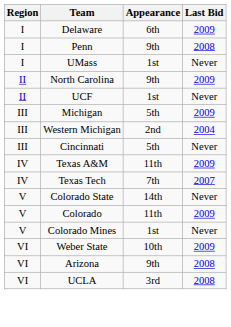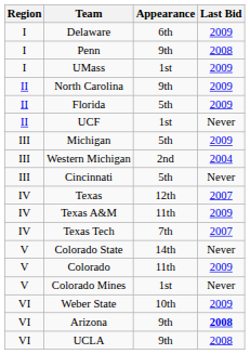 <table class="wikitable sortable" style="text-align:center">
 <tr>
 <th>Region</th>
 <th>Team</th>
 <th>Appearance</th>
 <th>Last Bid</th>
 </tr>
 <tr>
 <td>I</td>
 <td>Delaware</td>
 <td>6th</td>
 <td><a href='#'>2009</a></td>
 </tr>
 <tr>
 <td>I</td>
 <td>Penn</td>
 <td>9th</td>
 <td><a href='#'>2008</a></td>
 </tr>
 <tr>
 <td>I</td>
 <td>UMass</td>
 <td>1st</td>
-<td>Never</td>
+<td><a href='#'>2009</a></td>
 </tr>
 <tr>
 <td><a href='#'>II</a></td>
 <td>North Carolina</td>
 <td>9th</td>
+<td><a href='#'>2009</a></td>
+</tr>
+<tr>
+<td><a href='#'>II</a></td>
+<td>Florida</td>
+<td>5th</td>
 <td><a href='#'>2009</a></td>
 </tr>
 <tr>
 <td><a href='#'>II</a></td>
 <td>UCF</td>
 <td>1st</td>
 <td>Never</td>
 </tr>
 <tr>
 <td>III</td>
 <td>Michigan</td>
 <td>5th</td>
 <td><a href='#'>2009</a></td>
 </tr>
 <tr>
 <td>III</td>
 <td>Western Michigan</td>
 <td>2nd</td>
 <td><a href='#'>2004</a></td>
 </tr>
 <tr>
 <td>III</td>
 <td>Cincinnati</td>
 <td>5th</td>
 <td>Never</td>
+</tr>
+<tr>
+<td>IV</td>
+<td>Texas</td>
+<td>12th</td>
+<td><a href='#'>2007</a></td>
 </tr>
 <tr>
 <td>IV</td>
 <td>Texas A&M</td>
 <td>11th</td>
 <td><a href='#'>2009</a></td>
 </tr>
 <tr>
 <td>IV</td>
 <td>Texas Tech</td>
 <td>7th</td>
 <td><a href='#'>2007</a></td>
 </tr>
 <tr>
 <td>V</td>
 <td>Colorado State</td>
 <td>14th</td>
 <td>Never</td>
 </tr>
 <tr>
 <td>V</td>
 <td>Colorado</td>
 <td>11th</td>
 <td><a href='#'>2009</a></td>
 </tr>
 <tr>
 <td>V</td>
 <td>Colorado Mines</td>
 <td>1st</td>
 <td>Never</td>
 </tr>
 <tr>
 <td>VI</td>
 <td>Weber State</td>
 <td>10th</td>
 <td><a href='#'>2009</a></td>
 </tr>
 <tr>
 <td>VI</td>
 <td>Arizona</td>
 <td>9th</td>
-<td><a href='#'>2008</a></td>
+<td><strong><a href='#'>2008</a></strong></td>
 </tr>
 <tr>
 <td>VI</td>
 <td>UCLA</td>
-<td>3rd</td>
+<td>9th</td>
 <td><a href='#'>2008</a></td>
 </tr>
 </table>
